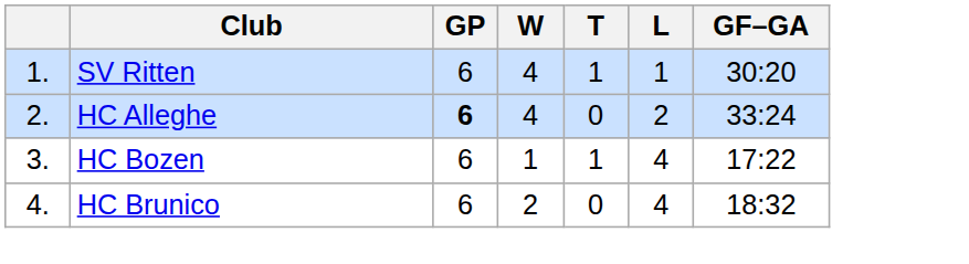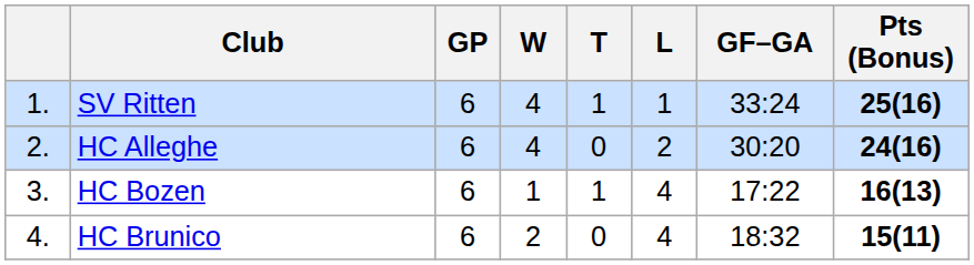 <table class="wikitable">
 <tr>
 <th width="30"></th>
 <th width="200">Club</th>
 <th width="30">GP</th>
 <th width="30">W</th>
 <th width="30">T</th>
 <th width="30">L</th>
 <th width="70">GF–GA</th>
+<th width="70">Pts (Bonus)</th>
 </tr>
 <tr bgcolor="#CAE1FF" align="center">
 <td>1.</td>
 <td align="left"><a href='#'>SV Ritten</a></td>
 <td>6</td>
 <td>4</td>
 <td>1</td>
 <td>1</td>
-<td>30:20</td>
+<td>33:24</td>
+<td><strong>25(16)</strong></td>
 </tr>
 <tr bgcolor="#CAE1FF" align="center">
 <td>2.</td>
 <td align="left"><a href='#'>HC Alleghe</a></td>
-<td><strong>6</strong></td>
+<td>6</td>
 <td>4</td>
 <td>0</td>
 <td>2</td>
-<td>33:24</td>
+<td>30:20</td>
+<td><strong>24(16)</strong></td>
 </tr>
 <tr bgcolor="#FFFFFF" align="center">
 <td>3.</td>
 <td align="left"><a href='#'>HC Bozen</a></td>
 <td>6</td>
 <td>1</td>
 <td>1</td>
 <td>4</td>
 <td>17:22</td>
+<td><strong>16(13)</strong></td>
 </tr>
 <tr bgcolor="#FFFFFF" align="center">
 <td>4.</td>
 <td align="left"><a href='#'>HC Brunico</a></td>
 <td>6</td>
 <td>2</td>
 <td>0</td>
 <td>4</td>
 <td>18:32</td>
+<td><strong>15(11)</strong></td>
 </tr>
 </table>
